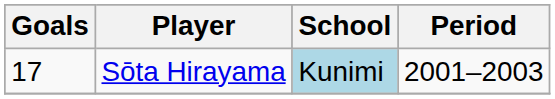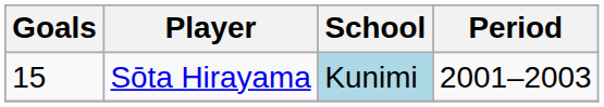 <table class=wikitable>
 <tr>
 <th>Goals</th>
 <th>Player</th>
 <th>School</th>
 <th>Period</th>
 </tr>
 <tr>
-<td>17</td>
+<td>15</td>
 <td><a href='#'>Sōta Hirayama</a></td>
 <td style="background: lightblue;">Kunimi</td>
 <td>2001–2003</td>
 </tr>
 <tr>
 </tr>
 </table>
